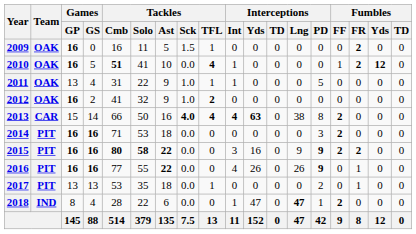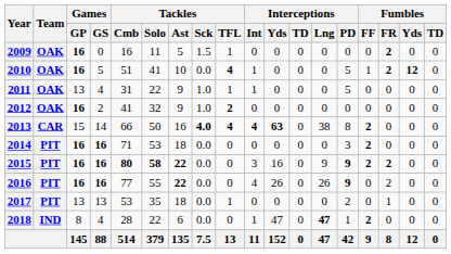 <table class="wikitable" style="text-align:center">
 <tr>
 <th rowspan="2">Year</th>
 <th rowspan="2">Team</th>
 <th colspan="2">Games</th>
 <th colspan="5">Tackles</th>
 <th colspan="5">Interceptions</th>
 <th colspan="4">Fumbles</th>
 </tr>
 <tr>
 <th>GP</th>
 <th>GS</th>
 <th>Cmb</th>
 <th>Solo</th>
 <th>Ast</th>
 <th>Sck</th>
 <th>TFL</th>
 <th>Int</th>
 <th>Yds</th>
 <th>TD</th>
 <th>Lng</th>
 <th>PD</th>
 <th>FF</th>
 <th>FR</th>
 <th>Yds</th>
 <th>TD</th>
 </tr>
 <tr>
 <th><a href='#'>2009</a></th>
 <th><a href='#'>OAK</a></th>
 <td><strong>16</strong></td>
 <td>0</td>
 <td>16</td>
 <td>11</td>
 <td>5</td>
 <td>1.5</td>
 <td>1</td>
 <td>0</td>
 <td>0</td>
 <td>0</td>
 <td>0</td>
 <td>0</td>
 <td>0</td>
 <td><strong>2</strong></td>
 <td>0</td>
 <td>0</td>
 </tr>
 <tr>
 <th><a href='#'>2010</a></th>
 <th><a href='#'>OAK</a></th>
 <td><strong>16</strong></td>
 <td>5</td>
-<td><strong>51</strong></td>
+<td>51</td>
 <td>41</td>
 <td>10</td>
 <td>0.0</td>
 <td><strong>4</strong></td>
 <td>1</td>
 <td>0</td>
 <td>0</td>
 <td>0</td>
-<td>0</td>
+<td>5</td>
 <td>1</td>
 <td><strong>2</strong></td>
 <td><strong>12</strong></td>
 <td>0</td>
 </tr>
 <tr>
 <th><a href='#'>2011</a></th>
 <th><a href='#'>OAK</a></th>
 <td>13</td>
 <td>4</td>
 <td>31</td>
 <td>22</td>
 <td>9</td>
 <td>1.0</td>
 <td>1</td>
 <td>1</td>
 <td>0</td>
 <td>0</td>
 <td>0</td>
 <td>5</td>
 <td>0</td>
 <td>0</td>
 <td>0</td>
 <td>0</td>
 </tr>
 <tr>
 <th><a href='#'>2012</a></th>
 <th><a href='#'>OAK</a></th>
 <td><strong>16</strong></td>
 <td>2</td>
 <td>41</td>
 <td>32</td>
 <td>9</td>
 <td>1.0</td>
 <td><strong>2</strong></td>
 <td>0</td>
 <td>0</td>
 <td>0</td>
 <td>0</td>
 <td>0</td>
 <td>0</td>
 <td>0</td>
 <td>0</td>
 <td>0</td>
 </tr>
 <tr>
 <th><a href='#'>2013</a></th>
 <th><a href='#'>CAR</a></th>
 <td>15</td>
 <td>14</td>
 <td>66</td>
 <td>50</td>
 <td>16</td>
 <td><strong>4.0</strong></td>
 <td><strong>4</strong></td>
 <td><strong>4</strong></td>
 <td><strong>63</strong></td>
 <td>0</td>
 <td>38</td>
 <td>8</td>
 <td><strong>2</strong></td>
 <td>0</td>
 <td>0</td>
 <td>0</td>
 </tr>
 <tr>
 <th><a href='#'>2014</a></th>
 <th><a href='#'>PIT</a></th>
 <td><strong>16</strong></td>
 <td><strong>16</strong></td>
 <td>71</td>
 <td>53</td>
 <td>18</td>
 <td>0.0</td>
 <td>0</td>
 <td>0</td>
 <td>0</td>
 <td>0</td>
 <td>0</td>
 <td>3</td>
 <td><strong>2</strong></td>
 <td>0</td>
 <td>0</td>
 <td>0</td>
 </tr>
 <tr>
 <th><a href='#'>2015</a></th>
 <th><a href='#'>PIT</a></th>
 <td><strong>16</strong></td>
 <td><strong>16</strong></td>
 <td><strong>80</strong></td>
 <td><strong>58</strong></td>
 <td><strong>22</strong></td>
 <td>0.0</td>
 <td>0</td>
 <td>3</td>
 <td>16</td>
 <td>0</td>
 <td>9</td>
 <td><strong>9</strong></td>
 <td><strong>2</strong></td>
 <td><strong>2</strong></td>
 <td>0</td>
 <td>0</td>
 </tr>
 <tr>
 <th><a href='#'>2016</a></th>
 <th><a href='#'>PIT</a></th>
 <td><strong>16</strong></td>
 <td><strong>16</strong></td>
 <td>77</td>
 <td>55</td>
 <td><strong>22</strong></td>
 <td>0.0</td>
 <td>0</td>
 <td>4</td>
 <td>26</td>
 <td>0</td>
 <td>26</td>
 <td><strong>9</strong></td>
 <td>0</td>
-<td>1</td>
+<td>2</td>
 <td>0</td>
 <td>0</td>
 </tr>
 <tr>
 <th><a href='#'>2017</a></th>
 <th><a href='#'>PIT</a></th>
 <td>13</td>
 <td>13</td>
 <td>53</td>
 <td>35</td>
 <td>18</td>
 <td>0.0</td>
 <td>1</td>
 <td>0</td>
 <td>0</td>
 <td>0</td>
 <td>0</td>
 <td>2</td>
 <td>0</td>
 <td>1</td>
 <td>0</td>
 <td>0</td>
 </tr>
 <tr>
 <th><a href='#'>2018</a></th>
 <th><a href='#'>IND</a></th>
 <td>8</td>
 <td>4</td>
 <td>28</td>
 <td>22</td>
 <td>6</td>
 <td>0.0</td>
 <td>0</td>
 <td>1</td>
 <td>47</td>
 <td>0</td>
 <td><strong>47</strong></td>
 <td>1</td>
 <td><strong>2</strong></td>
 <td>0</td>
 <td>0</td>
 <td>0</td>
 </tr>
 <tr>
 <th colspan="2"></th>
 <th>145</th>
 <th>88</th>
 <th>514</th>
 <th>379</th>
 <th>135</th>
 <th>7.5</th>
 <th>13</th>
 <th>11</th>
 <th>152</th>
 <th>0</th>
 <th>47</th>
 <th>42</th>
 <th>9</th>
 <th>8</th>
 <th>12</th>
 <th>0</th>
 </tr>
 </table>
